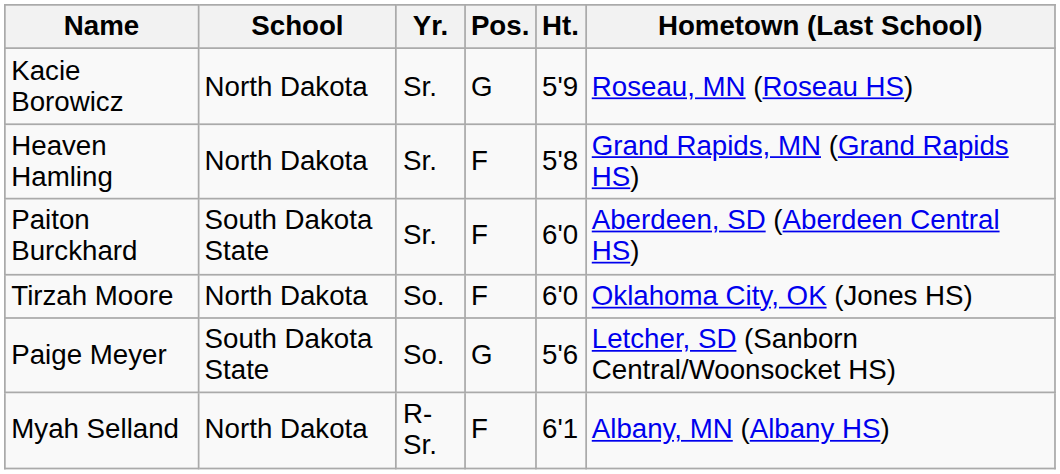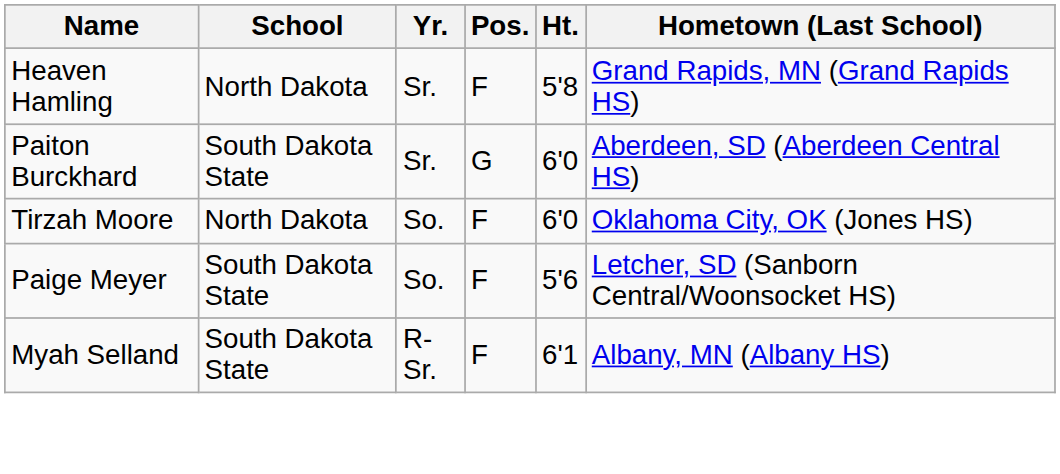 <table class="wikitable">
 <tr>
 <th>Name</th>
 <th>School</th>
 <th>Yr.</th>
 <th>Pos.</th>
 <th>Ht.</th>
 <th>Hometown (Last School)</th>
-</tr>
-<tr>
-<td>Kacie Borowicz</td>
-<td>North Dakota</td>
-<td>Sr.</td>
-<td>G</td>
-<td>5'9</td>
-<td><a href='#'>Roseau, MN</a> (<a href='#'>Roseau HS</a>)</td>
 </tr>
 <tr>
 <td>Heaven Hamling</td>
 <td>North Dakota</td>
 <td>Sr.</td>
 <td>F</td>
 <td>5'8</td>
 <td><a href='#'>Grand Rapids, MN</a> (<a href='#'>Grand Rapids HS</a>)</td>
 </tr>
 <tr>
 <td>Paiton Burckhard</td>
 <td>South Dakota State</td>
 <td>Sr.</td>
-<td>F</td>
+<td>G</td>
 <td>6'0</td>
 <td><a href='#'>Aberdeen, SD</a> (<a href='#'>Aberdeen Central HS</a>)</td>
 </tr>
 <tr>
 <td>Tirzah Moore</td>
 <td>North Dakota</td>
 <td>So.</td>
 <td>F</td>
 <td>6'0</td>
 <td><a href='#'>Oklahoma City, OK</a> (Jones HS)</td>
 </tr>
 <tr>
 <td>Paige Meyer</td>
 <td>South Dakota State</td>
 <td>So.</td>
-<td>G</td>
+<td>F</td>
 <td>5'6</td>
 <td><a href='#'>Letcher, SD</a> (Sanborn Central/Woonsocket HS)</td>
 </tr>
 <tr>
 <td>Myah Selland </td>
-<td>North Dakota</td>
+<td>South Dakota State</td>
 <td>R-Sr.</td>
 <td>F</td>
 <td>6'1</td>
 <td><a href='#'>Albany, MN</a> (<a href='#'>Albany HS</a>)</td>
 </tr>
 </table>
